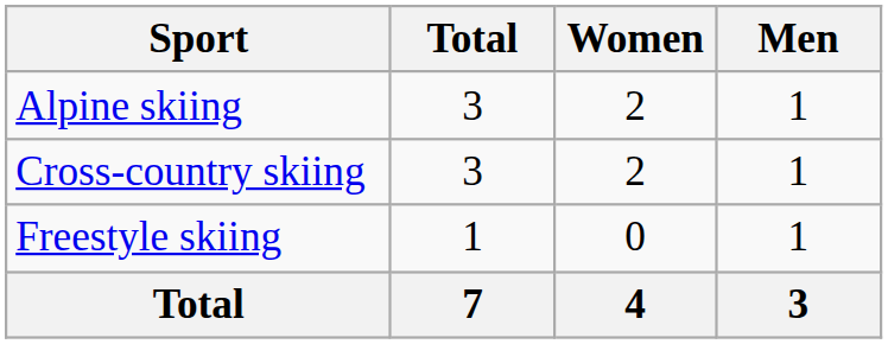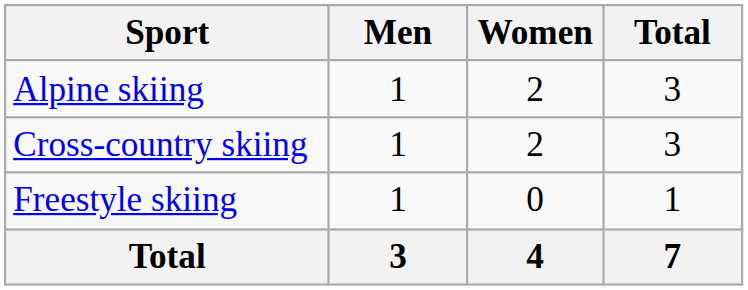 <table class="wikitable sortable" style=text-align:center>
 <tr>
 <th width=140>Sport</th>
+<th width=55>Men</th>
+<th width=55>Women</th>
 <th width=55>Total</th>
-<th width=55>Women</th>
-<th width=55>Men</th>
 </tr>
 <tr>
 <td align=left><a href='#'>Alpine skiing</a></td>
+<td>1</td>
+<td>2</td>
 <td>3</td>
-<td>2</td>
-<td>1</td>
 </tr>
 <tr>
 <td align=left><a href='#'>Cross-country skiing</a></td>
+<td>1</td>
+<td>2</td>
 <td>3</td>
-<td>2</td>
-<td>1</td>
 </tr>
 <tr>
 <td align=left><a href='#'>Freestyle skiing</a></td>
 <td>1</td>
 <td>0</td>
 <td>1</td>
 </tr>
 <tr>
 <th>Total</th>
+<th>3</th>
+<th>4</th>
 <th>7</th>
-<th>4</th>
-<th>3</th>
 </tr>
 </table>
